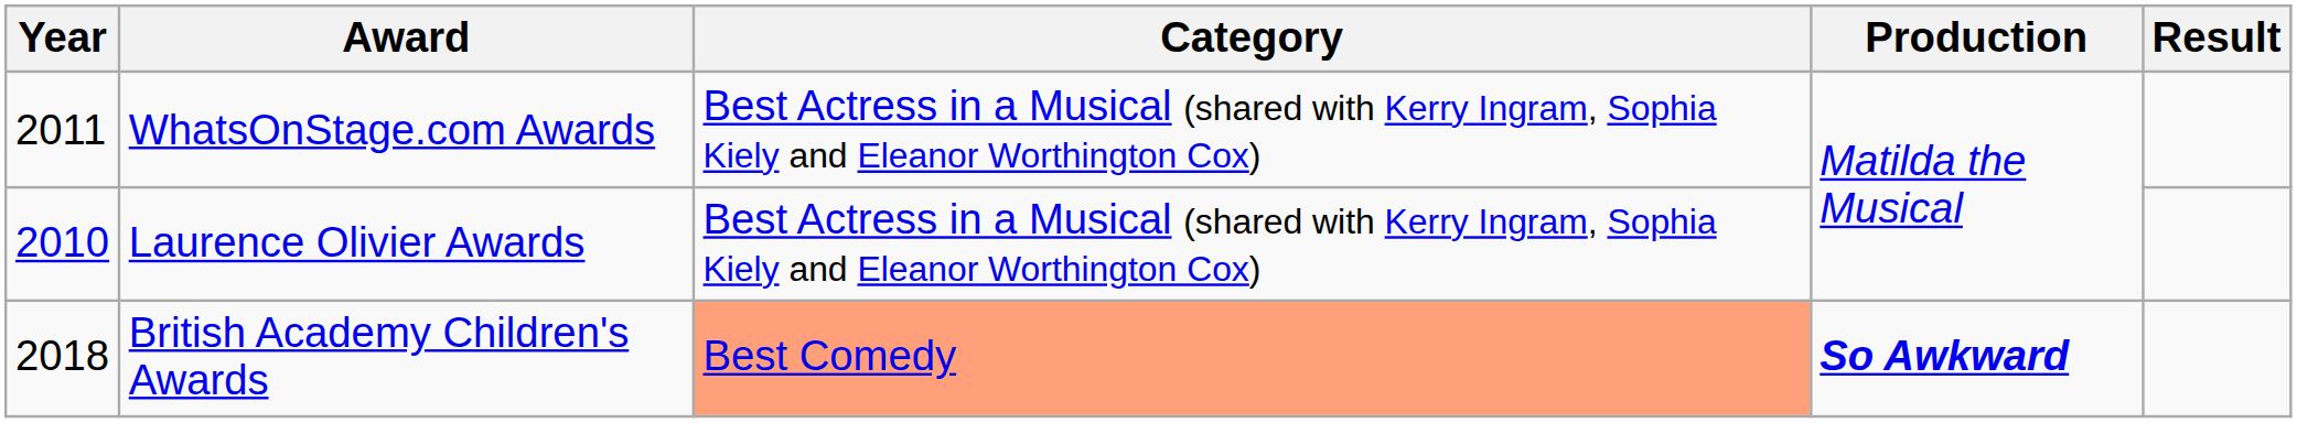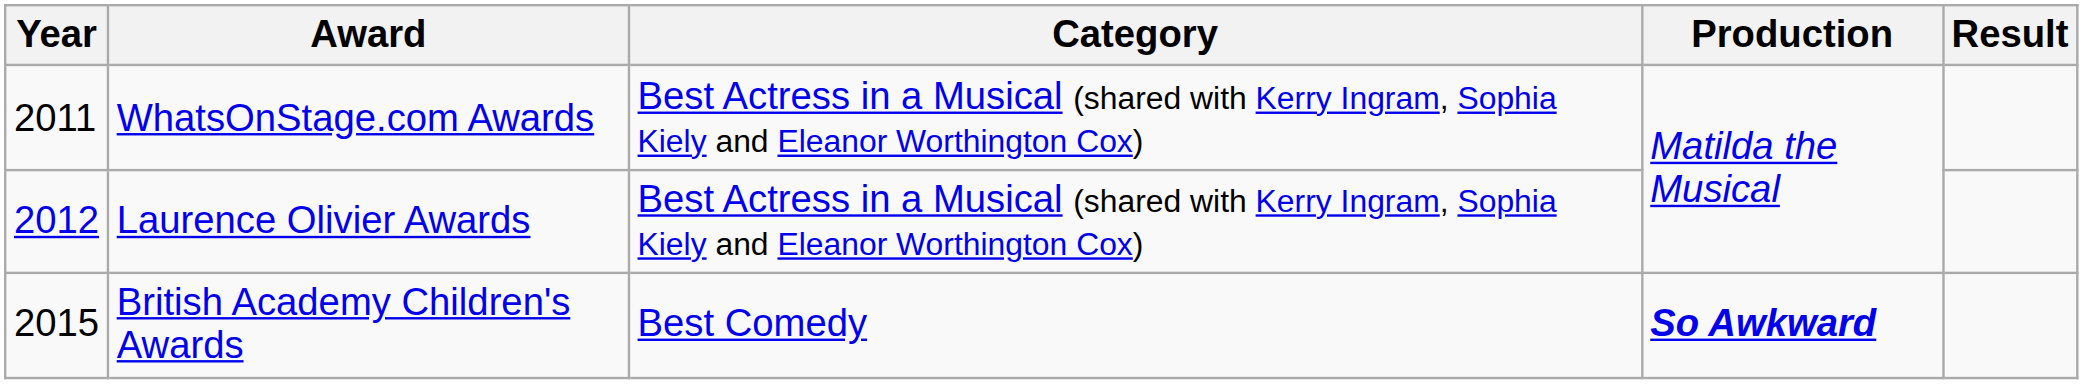 <table class="wikitable">
 <tr>
 <th>Year</th>
 <th>Award</th>
 <th>Category</th>
 <th>Production</th>
 <th>Result</th>
 </tr>
 <tr>
 <td>2011</td>
 <td><a href='#'>WhatsOnStage.com Awards</a></td>
 <td><a href='#'>Best Actress in a Musical</a> <small>(shared with <a href='#'>Kerry Ingram</a>, <a href='#'>Sophia Kiely</a> and <a href='#'>Eleanor Worthington Cox</a>)</small></td>
 <td rowspan=2><em><a href='#'>Matilda the Musical</a></em></td>
 <td></td>
 </tr>
 <tr>
-<td><a href='#'>2010</a></td>
+<td><a href='#'>2012</a></td>
 <td><a href='#'>Laurence Olivier Awards</a></td>
 <td><a href='#'>Best Actress in a Musical</a> <small>(shared with <a href='#'>Kerry Ingram</a>, <a href='#'>Sophia Kiely</a> and <a href='#'>Eleanor Worthington Cox</a>)</small></td>
 <td></td>
 </tr>
 <tr>
-<td>2018</td>
+<td>2015</td>
 <td><a href='#'>British Academy Children's Awards</a></td>
-<td style="background: lightsalmon;"><a href='#'>Best Comedy</a></td>
+<td><a href='#'>Best Comedy</a></td>
 <td><strong><em><a href='#'>So Awkward</a></em></strong></td>
 <td></td>
 </tr>
 </table>
